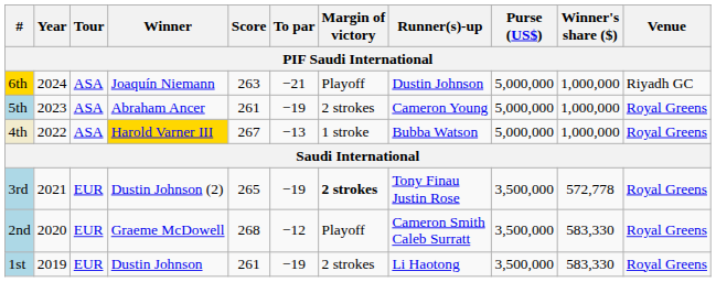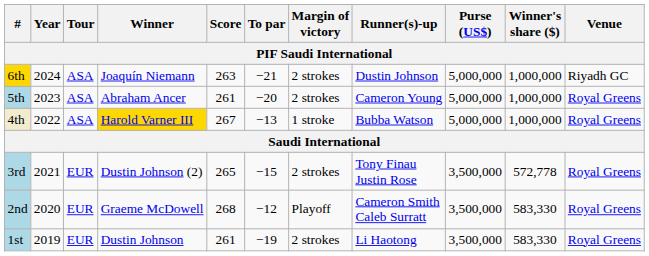 <table class=wikitable style="font-size:95%">
 <tr>
 <th>#</th>
 <th>Year</th>
 <th>Tour</th>
 <th>Winner</th>
 <th>Score</th>
 <th>To par</th>
 <th>Margin of<br>victory</th>
 <th>Runner(s)-up</th>
 <th>Purse<br>(<a href='#'>US$</a>)</th>
 <th>Winner's<br>share ($)</th>
 <th>Venue</th>
 </tr>
 <tr>
 <th colspan=11>PIF Saudi International</th>
 </tr>
 <tr>
 <td style="background:gold">6th</td>
 <td>2024</td>
 <td><a href='#'>ASA</a></td>
 <td> <a href='#'>Joaquín Niemann</a></td>
 <td align=center>263</td>
 <td align=center>−21</td>
-<td>Playoff</td>
+<td>2 strokes</td>
 <td> <a href='#'>Dustin Johnson</a></td>
 <td align=center>5,000,000</td>
 <td align=center>1,000,000</td>
 <td>Riyadh GC</td>
 </tr>
 <tr>
 <td style="background:lightblue">5th</td>
 <td>2023</td>
 <td><a href='#'>ASA</a></td>
 <td> <a href='#'>Abraham Ancer</a></td>
 <td align=center>261</td>
-<td align=center>−19</td>
+<td align=center>−20</td>
 <td>2 strokes</td>
 <td> <a href='#'>Cameron Young</a></td>
 <td align=center>5,000,000</td>
 <td align=center>1,000,000</td>
 <td><a href='#'>Royal Greens</a></td>
 </tr>
 <tr>
 <td style="background:#f2ecce">4th</td>
 <td>2022</td>
 <td><a href='#'>ASA</a></td>
 <td style="background: gold;"> <a href='#'>Harold Varner III</a></td>
 <td align=center>267</td>
 <td align=center>−13</td>
 <td>1 stroke</td>
 <td> <a href='#'>Bubba Watson</a></td>
 <td align=center>5,000,000</td>
 <td align=center>1,000,000</td>
 <td><a href='#'>Royal Greens</a></td>
 </tr>
 <tr>
 <th colspan=11>Saudi International</th>
 </tr>
 <tr>
 <td style="background:lightblue">3rd</td>
 <td>2021</td>
 <td><a href='#'>EUR</a></td>
 <td> <a href='#'>Dustin Johnson</a> (2)</td>
 <td align=center>265</td>
-<td align=center>−19</td>
-<td><strong>2 strokes</strong></td>
+<td align=center>−15</td>
+<td>2 strokes</td>
 <td> <a href='#'>Tony Finau</a><br> <a href='#'>Justin Rose</a></td>
 <td align=center>3,500,000</td>
 <td align=center>572,778</td>
 <td><a href='#'>Royal Greens</a></td>
 </tr>
 <tr>
 <td style="background:lightblue">2nd</td>
 <td>2020</td>
 <td><a href='#'>EUR</a></td>
 <td> <a href='#'>Graeme McDowell</a></td>
 <td align=center>268</td>
 <td align=center>−12</td>
 <td>Playoff</td>
 <td> <a href='#'>Cameron Smith</a><br> <a href='#'>Caleb Surratt</a></td>
 <td align=center>3,500,000</td>
 <td align=center>583,330</td>
 <td><a href='#'>Royal Greens</a></td>
 </tr>
 <tr>
 <td style="background:lightblue">1st</td>
 <td>2019</td>
 <td><a href='#'>EUR</a></td>
 <td> <a href='#'>Dustin Johnson</a></td>
 <td align=center>261</td>
 <td align=center>−19</td>
 <td>2 strokes</td>
 <td> <a href='#'>Li Haotong</a></td>
 <td align=center>3,500,000</td>
 <td align=center>583,330</td>
 <td><a href='#'>Royal Greens</a></td>
 </tr>
 </table>
